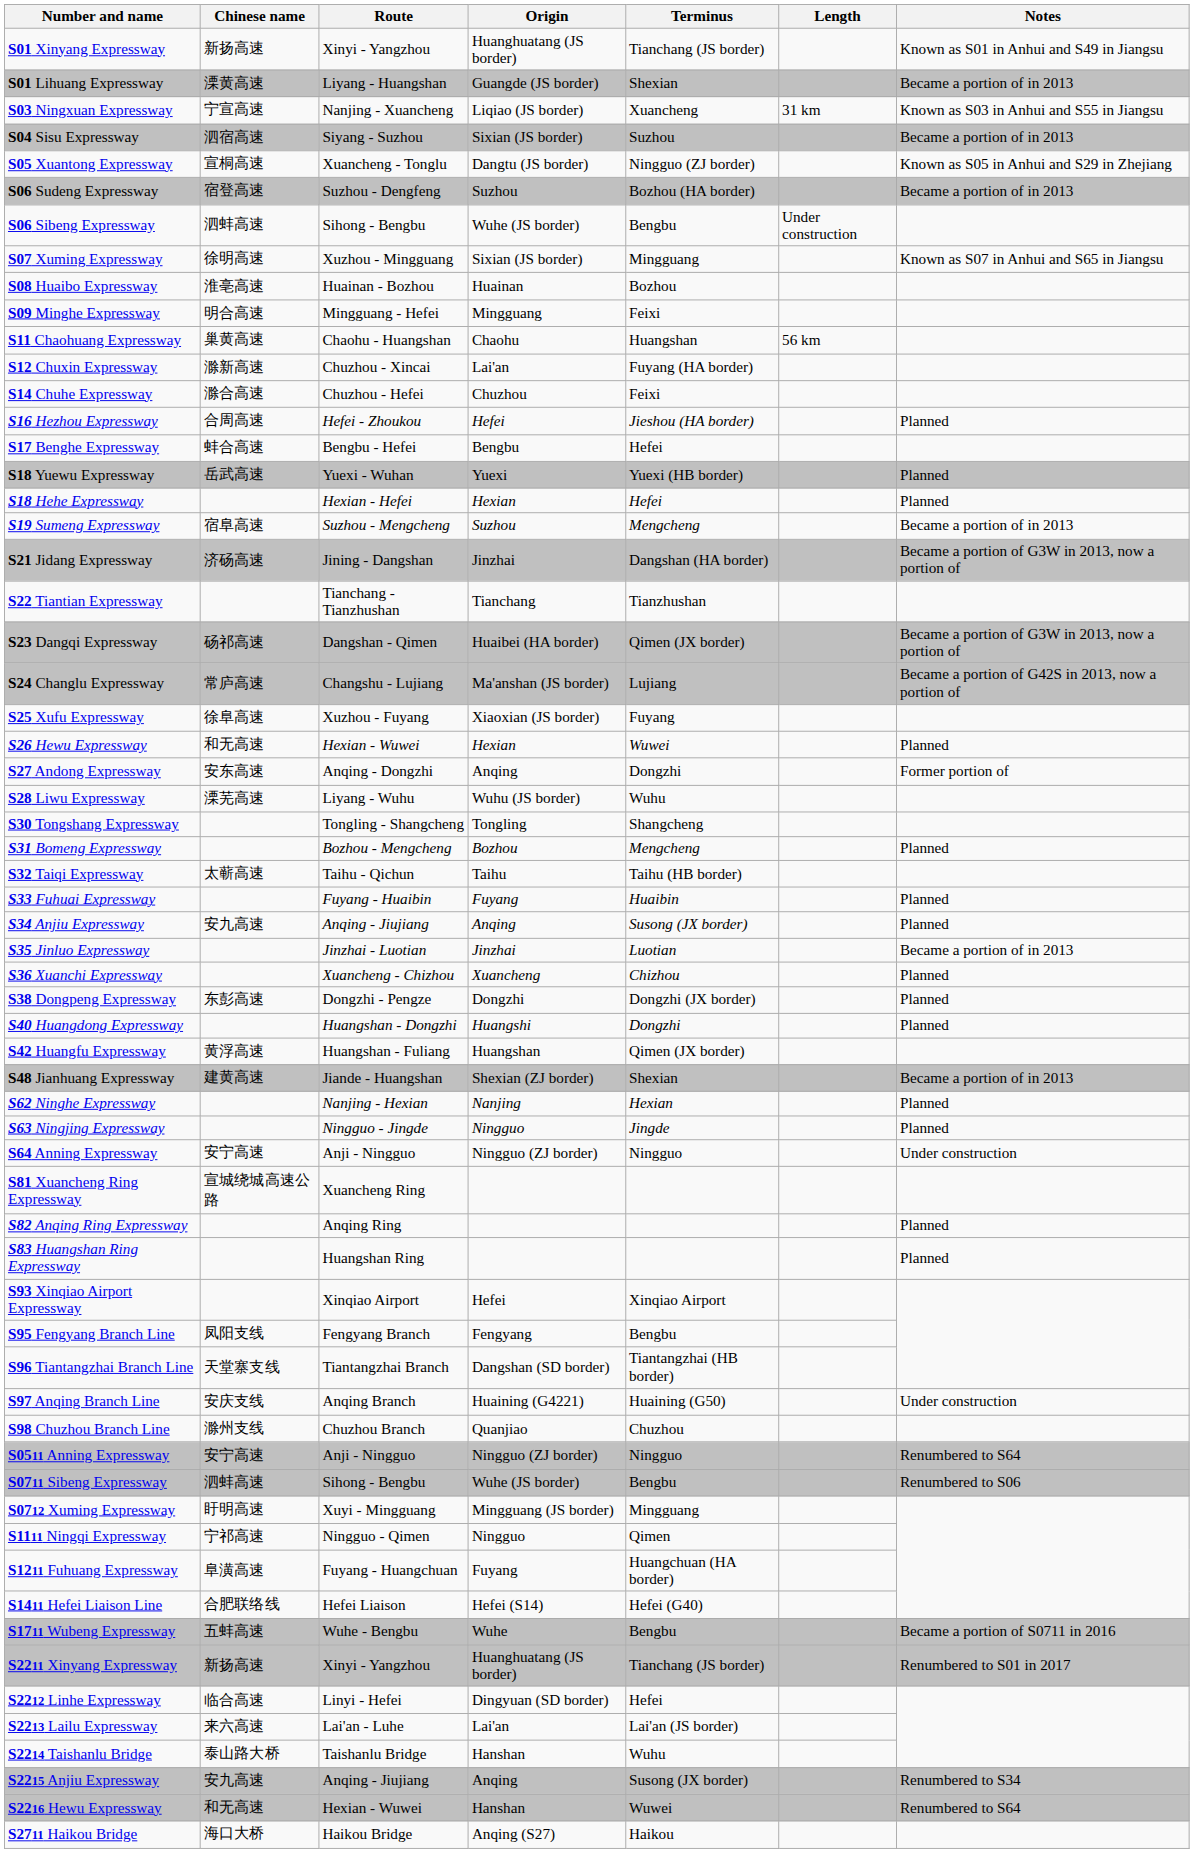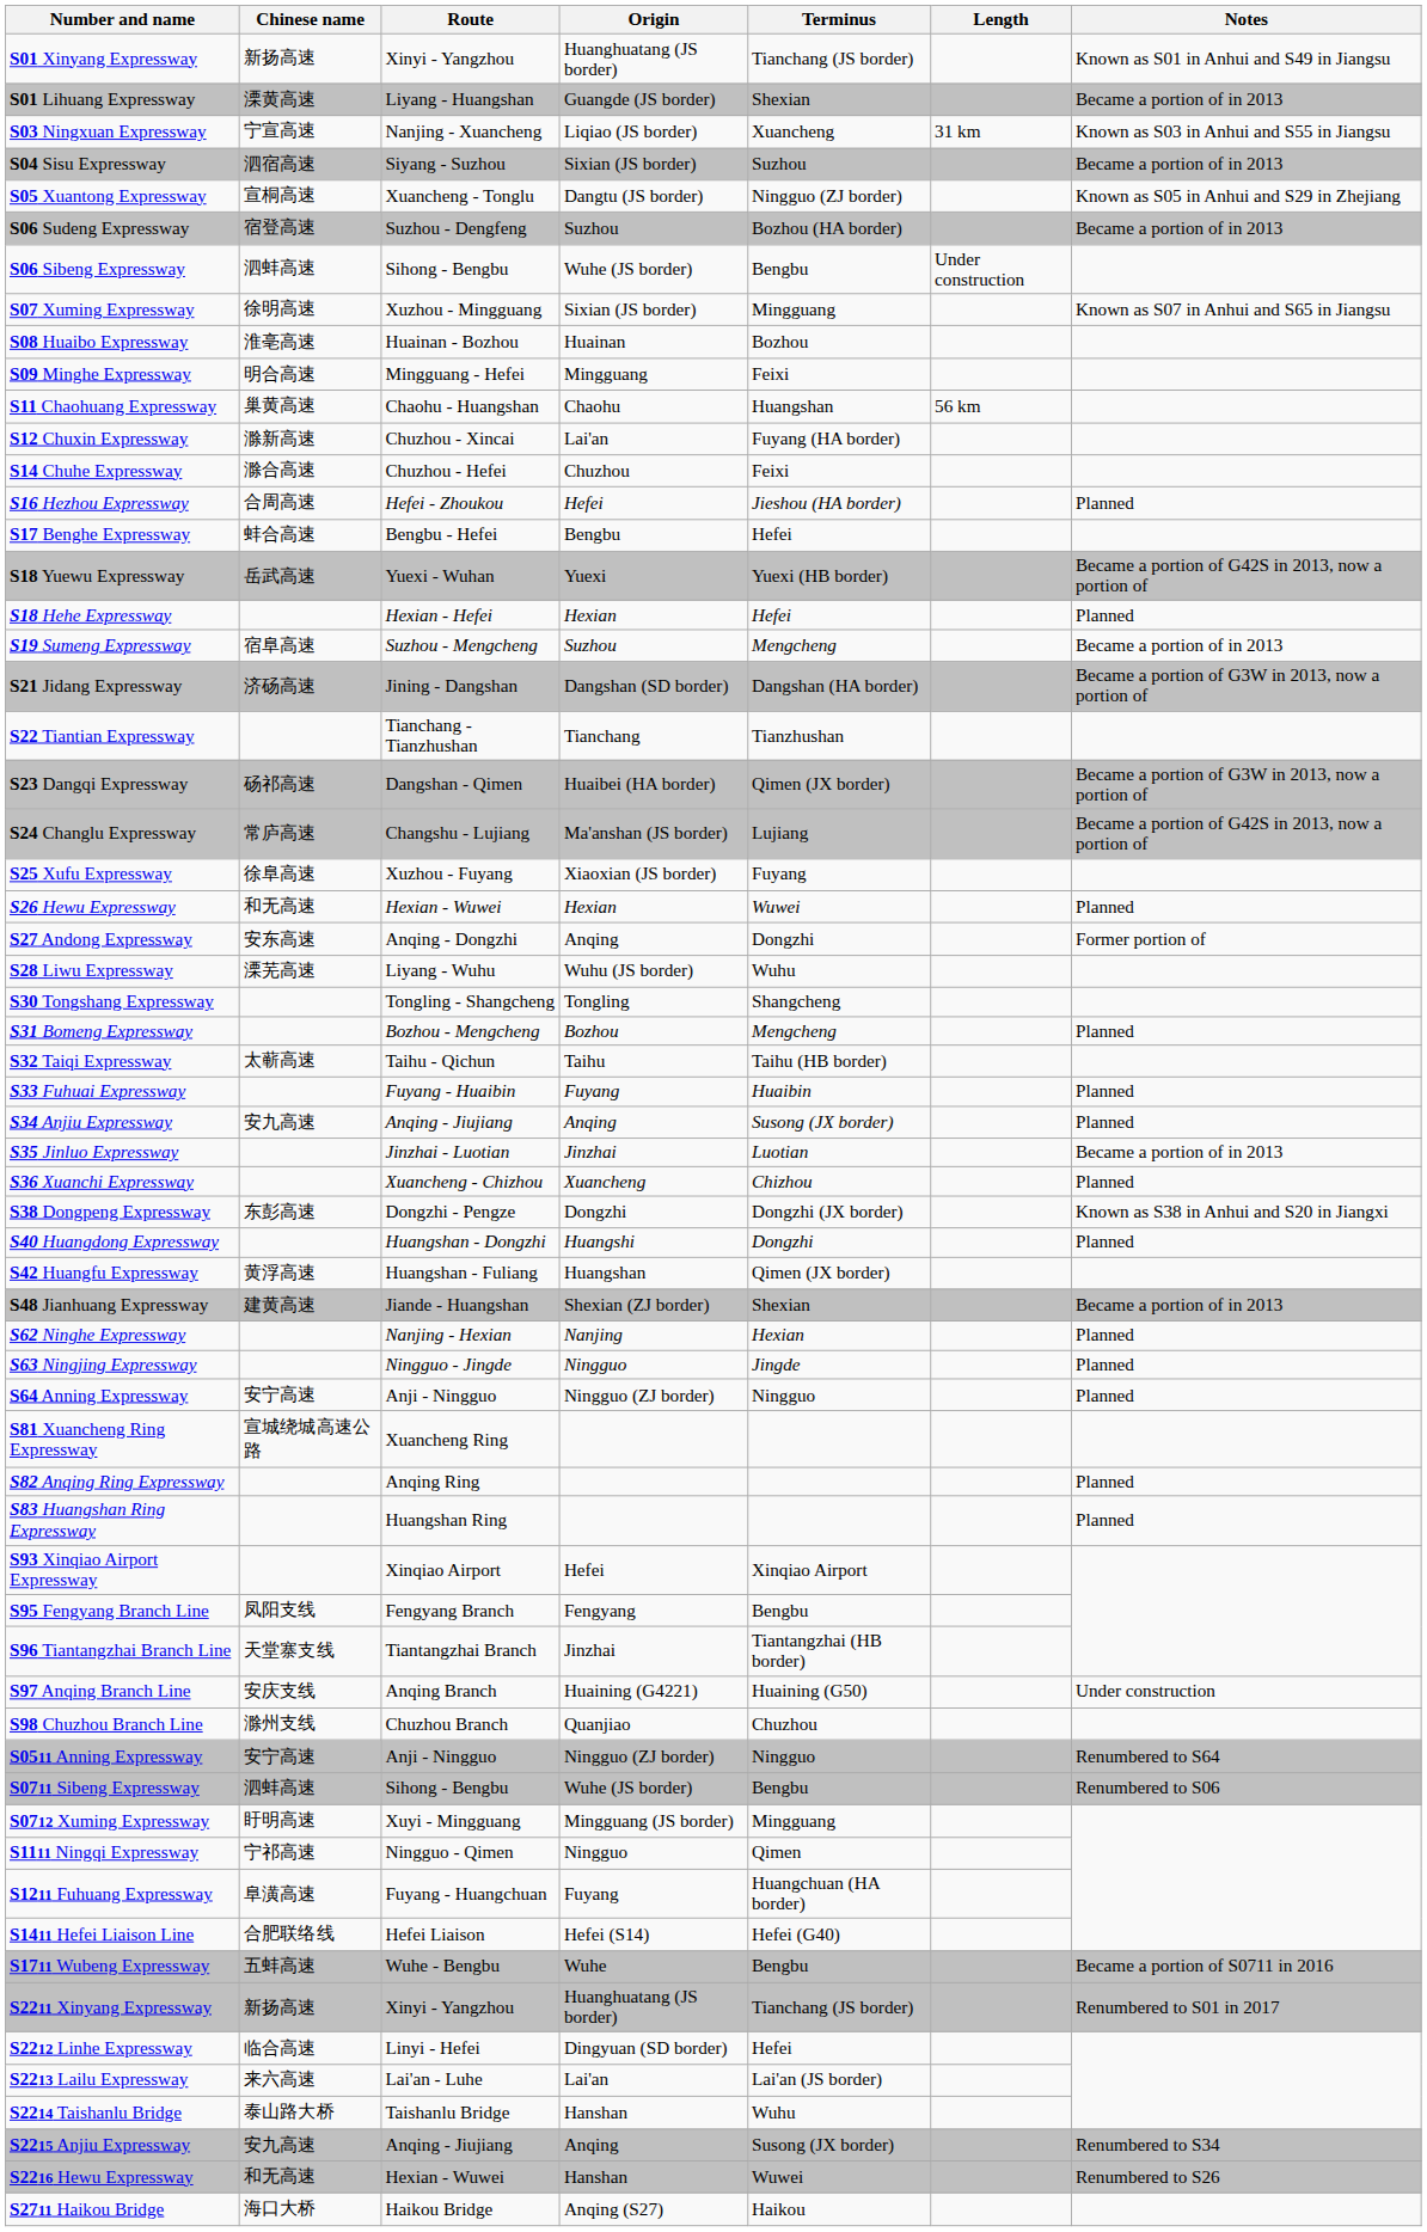 <table class="wikitable collapsible">
 <tr>
 <th>Number and name</th>
 <th>Chinese name</th>
 <th>Route</th>
 <th>Origin</th>
 <th>Terminus</th>
 <th>Length</th>
 <th>Notes</th>
 </tr>
 <tr>
 <td> <a href='#'><strong>S01</strong> Xinyang Expressway</a></td>
 <td>新扬高速</td>
 <td>Xinyi - Yangzhou</td>
 <td>Huanghuatang (JS border)</td>
 <td>Tianchang (JS border)</td>
 <td></td>
 <td>Known as S01 in Anhui and S49 in Jiangsu</td>
 </tr>
 <tr style="background:Silver; color:black;">
 <td> <strong>S01</strong> Lihuang Expressway</td>
 <td>溧黄高速</td>
 <td>Liyang - Huangshan</td>
 <td>Guangde (JS border)</td>
 <td>Shexian</td>
 <td></td>
 <td>Became a portion of  in 2013</td>
 </tr>
 <tr>
 <td> <a href='#'><strong>S03</strong> Ningxuan Expressway</a></td>
 <td>宁宣高速</td>
 <td>Nanjing - Xuancheng</td>
 <td>Liqiao (JS border)</td>
 <td>Xuancheng</td>
 <td>31 km</td>
 <td>Known as S03 in Anhui and S55 in Jiangsu</td>
 </tr>
 <tr style="background:Silver; color:black;">
 <td> <strong>S04</strong> Sisu Expressway</td>
 <td>泗宿高速</td>
 <td>Siyang - Suzhou</td>
 <td>Sixian (JS border)</td>
 <td>Suzhou</td>
 <td></td>
 <td>Became a portion of  in 2013</td>
 </tr>
 <tr>
 <td> <a href='#'><strong>S05</strong> Xuantong Expressway</a></td>
 <td>宣桐高速</td>
 <td>Xuancheng - Tonglu</td>
 <td>Dangtu (JS border)</td>
 <td>Ningguo (ZJ border)</td>
 <td></td>
 <td>Known as S05 in Anhui and S29 in Zhejiang</td>
 </tr>
 <tr style="background:Silver; color:black;">
 <td> <strong>S06</strong> Sudeng Expressway</td>
 <td>宿登高速</td>
 <td>Suzhou - Dengfeng</td>
 <td>Suzhou</td>
 <td>Bozhou (HA border)</td>
 <td></td>
 <td>Became a portion of  in 2013</td>
 </tr>
 <tr>
 <td><a href='#'><strong>S06</strong> Sibeng Expressway</a></td>
 <td>泗蚌高速</td>
 <td>Sihong - Bengbu</td>
 <td>Wuhe (JS border)</td>
 <td>Bengbu</td>
 <td>Under construction</td>
 </tr>
 <tr>
 <td> <a href='#'><strong>S07</strong> Xuming Expressway</a></td>
 <td>徐明高速</td>
 <td>Xuzhou - Mingguang</td>
 <td>Sixian (JS border)</td>
 <td>Mingguang</td>
 <td></td>
 <td>Known as S07 in Anhui and S65 in Jiangsu</td>
 </tr>
 <tr>
 <td><a href='#'><strong>S08</strong> Huaibo Expressway</a></td>
 <td>淮亳高速</td>
 <td>Huainan - Bozhou</td>
 <td>Huainan</td>
 <td>Bozhou</td>
 <td></td>
 <td></td>
 </tr>
 <tr>
 <td><a href='#'><strong>S09</strong> Minghe Expressway</a></td>
 <td>明合高速</td>
 <td>Mingguang - Hefei</td>
 <td>Mingguang</td>
 <td>Feixi</td>
 <td></td>
 <td></td>
 </tr>
 <tr>
 <td> <a href='#'><strong>S11</strong> Chaohuang Expressway</a></td>
 <td>巢黄高速</td>
 <td>Chaohu - Huangshan</td>
 <td>Chaohu</td>
 <td>Huangshan</td>
 <td>56 km</td>
 <td></td>
 </tr>
 <tr>
 <td> <a href='#'><strong>S12</strong> Chuxin Expressway</a></td>
 <td>滁新高速</td>
 <td>Chuzhou - Xincai</td>
 <td>Lai'an</td>
 <td>Fuyang (HA border)</td>
 <td></td>
 </tr>
 <tr>
 <td><a href='#'><strong>S14</strong> Chuhe Expressway</a></td>
 <td>滁合高速</td>
 <td>Chuzhou - Hefei</td>
 <td>Chuzhou</td>
 <td>Feixi</td>
 <td></td>
 <td></td>
 </tr>
 <tr>
 <td><em><a href='#'><strong>S16</strong> Hezhou Expressway</a></em></td>
 <td>合周高速</td>
 <td><em>Hefei - Zhoukou</em></td>
 <td><em>Hefei</em></td>
 <td><em>Jieshou (HA border)</em></td>
 <td></td>
 <td>Planned</td>
 </tr>
 <tr>
 <td> <a href='#'><strong>S17</strong> Benghe Expressway</a></td>
 <td>蚌合高速</td>
 <td>Bengbu - Hefei</td>
 <td>Bengbu</td>
 <td>Hefei</td>
 <td></td>
 </tr>
 <tr style="background:Silver; color:black;">
 <td> <strong>S18</strong> Yuewu Expressway</td>
 <td>岳武高速</td>
 <td>Yuexi - Wuhan</td>
 <td>Yuexi</td>
 <td>Yuexi (HB border)</td>
 <td></td>
-<td>Planned</td>
+<td>Became a portion of G42S in 2013, now a portion of </td>
 </tr>
 <tr>
 <td> <em><a href='#'><strong>S18</strong> Hehe Expressway</a></em></td>
 <td></td>
 <td><em>Hexian - Hefei</em></td>
 <td><em>Hexian</em></td>
 <td><em>Hefei</em></td>
 <td></td>
 <td>Planned</td>
 </tr>
 <tr>
 <td><em><a href='#'><strong>S19</strong> Sumeng Expressway</a></em></td>
 <td>宿阜高速</td>
 <td><em>Suzhou - Mengcheng</em></td>
 <td><em>Suzhou</em></td>
 <td><em>Mengcheng</em></td>
 <td></td>
 <td>Became a portion of  in 2013</td>
 </tr>
 <tr style="background:Silver; color:black;">
 <td> <strong>S21</strong> Jidang Expressway</td>
 <td>济砀高速</td>
 <td>Jining - Dangshan</td>
-<td>Jinzhai</td>
+<td>Dangshan (SD border)</td>
 <td>Dangshan (HA border)</td>
 <td></td>
 <td>Became a portion of G3W in 2013, now a portion of </td>
 </tr>
 <tr>
 <td> <a href='#'><strong>S22</strong> Tiantian Expressway</a></td>
 <td></td>
 <td>Tianchang - Tianzhushan</td>
 <td>Tianchang</td>
 <td>Tianzhushan</td>
 <td></td>
 </tr>
 <tr style="background:Silver; color:black;">
 <td> <strong>S23</strong> Dangqi Expressway</td>
 <td>砀祁高速</td>
 <td>Dangshan - Qimen</td>
 <td>Huaibei (HA border)</td>
 <td>Qimen (JX border)</td>
 <td></td>
 <td>Became a portion of G3W in 2013, now a portion of </td>
 </tr>
 <tr style="background:Silver; color:black;">
 <td> <strong>S24</strong> Changlu Expressway</td>
 <td>常庐高速</td>
 <td>Changshu - Lujiang</td>
 <td>Ma'anshan (JS border)</td>
 <td>Lujiang</td>
 <td></td>
 <td>Became a portion of G42S in 2013, now a portion of </td>
 </tr>
 <tr>
 <td><a href='#'><strong>S25</strong> Xufu Expressway</a></td>
 <td>徐阜高速</td>
 <td>Xuzhou - Fuyang</td>
 <td>Xiaoxian (JS border)</td>
 <td>Fuyang</td>
 <td></td>
 </tr>
 <tr>
 <td><em><a href='#'><strong>S26</strong> Hewu Expressway</a></em></td>
 <td>和无高速</td>
 <td><em>Hexian - Wuwei</em></td>
 <td><em>Hexian</em></td>
 <td><em>Wuwei</em></td>
 <td></td>
 <td>Planned</td>
 </tr>
 <tr>
 <td> <a href='#'><strong>S27</strong> Andong Expressway</a></td>
 <td>安东高速</td>
 <td>Anqing - Dongzhi</td>
 <td>Anqing</td>
 <td>Dongzhi</td>
 <td></td>
 <td>Former portion of </td>
 </tr>
 <tr>
 <td> <a href='#'><strong>S28</strong> Liwu Expressway</a></td>
 <td>溧芜高速</td>
 <td>Liyang - Wuhu</td>
 <td>Wuhu (JS border)</td>
 <td>Wuhu</td>
 <td></td>
 </tr>
 <tr>
 <td><a href='#'><strong>S30</strong> Tongshang Expressway</a></td>
 <td></td>
 <td>Tongling - Shangcheng</td>
 <td>Tongling</td>
 <td>Shangcheng</td>
 <td></td>
 <td></td>
 </tr>
 <tr>
 <td><em><a href='#'><strong>S31</strong> Bomeng Expressway</a></em></td>
 <td></td>
 <td><em>Bozhou - Mengcheng</em></td>
 <td><em>Bozhou</em></td>
 <td><em>Mengcheng</em></td>
 <td></td>
 <td>Planned</td>
 </tr>
 <tr>
 <td><a href='#'><strong>S32</strong> Taiqi Expressway</a></td>
 <td>太蕲高速</td>
 <td>Taihu - Qichun</td>
 <td>Taihu</td>
 <td>Taihu (HB border)</td>
 <td></td>
 <td></td>
 </tr>
 <tr>
 <td><em><a href='#'><strong>S33</strong> Fuhuai Expressway</a></em></td>
 <td></td>
 <td><em>Fuyang - Huaibin</em></td>
 <td><em>Fuyang</em></td>
 <td><em>Huaibin</em></td>
 <td></td>
 <td>Planned</td>
 </tr>
 <tr>
 <td><em><a href='#'><strong>S34</strong> Anjiu Expressway</a></em></td>
 <td>安九高速</td>
 <td><em>Anqing - Jiujiang</em></td>
 <td><em>Anqing</em></td>
 <td><em>Susong (JX border)</em></td>
 <td></td>
 <td>Planned</td>
 </tr>
 <tr>
 <td><em><a href='#'><strong>S35</strong> Jinluo Expressway</a></em></td>
 <td></td>
 <td><em>Jinzhai - Luotian</em></td>
 <td><em>Jinzhai</em></td>
 <td><em>Luotian</em></td>
 <td></td>
 <td>Became a portion of  in 2013</td>
 </tr>
 <tr>
 <td><em><a href='#'><strong>S36</strong> Xuanchi Expressway</a></em></td>
 <td></td>
 <td><em>Xuancheng - Chizhou</em></td>
 <td><em>Xuancheng</em></td>
 <td><em>Chizhou</em></td>
 <td></td>
 <td>Planned</td>
 </tr>
 <tr>
 <td> <a href='#'><strong>S38</strong> Dongpeng Expressway</a></td>
 <td>东彭高速</td>
 <td>Dongzhi - Pengze</td>
 <td>Dongzhi</td>
 <td>Dongzhi (JX border)</td>
 <td></td>
-<td>Planned</td>
+<td>Known as S38 in Anhui and S20 in Jiangxi</td>
 </tr>
 <tr>
 <td><em><a href='#'><strong>S40</strong> Huangdong Expressway</a></em></td>
 <td></td>
 <td><em>Huangshan - Dongzhi</em></td>
 <td><em>Huangshi</em></td>
 <td><em>Dongzhi</em></td>
 <td></td>
 <td>Planned</td>
 </tr>
 <tr>
 <td> <a href='#'><strong>S42</strong> Huangfu Expressway</a></td>
 <td>黄浮高速</td>
 <td>Huangshan - Fuliang</td>
 <td>Huangshan</td>
 <td>Qimen (JX border)</td>
 <td></td>
 </tr>
 <tr style="background:Silver; color:black;">
 <td> <strong>S48</strong> Jianhuang Expressway</td>
 <td>建黄高速</td>
 <td>Jiande - Huangshan</td>
 <td>Shexian (ZJ border)</td>
 <td>Shexian</td>
 <td></td>
 <td>Became a portion of  in 2013</td>
 </tr>
 <tr>
 <td><em><a href='#'><strong>S62</strong> Ninghe Expressway</a></em></td>
 <td></td>
 <td><em>Nanjing - Hexian</em></td>
 <td><em>Nanjing</em></td>
 <td><em>Hexian</em></td>
 <td></td>
 <td>Planned</td>
 </tr>
 <tr>
 <td><em><a href='#'><strong>S63</strong> Ningjing Expressway</a></em></td>
 <td></td>
 <td><em>Ningguo - Jingde</em></td>
 <td><em>Ningguo</em></td>
 <td><em>Jingde</em></td>
 <td></td>
 <td>Planned</td>
 </tr>
 <tr>
 <td><a href='#'><strong>S64</strong> Anning Expressway</a></td>
 <td>安宁高速</td>
 <td>Anji - Ningguo</td>
 <td>Ningguo (ZJ border)</td>
 <td>Ningguo</td>
 <td></td>
-<td>Under construction</td>
+<td>Planned</td>
 </tr>
 <tr>
 <td><a href='#'><strong>S81</strong> Xuancheng Ring Expressway</a></td>
 <td>宣城绕城高速公路</td>
 <td>Xuancheng Ring</td>
 <td></td>
 <td></td>
 <td></td>
 <td></td>
 </tr>
 <tr>
 <td><em><a href='#'><strong>S82</strong> Anqing Ring Expressway</a></em></td>
 <td></td>
 <td>Anqing Ring</td>
 <td></td>
 <td></td>
 <td></td>
 <td>Planned</td>
 </tr>
 <tr>
 <td><em><a href='#'><strong>S83</strong> Huangshan Ring Expressway</a></em></td>
 <td></td>
 <td>Huangshan Ring</td>
 <td></td>
 <td></td>
 <td></td>
 <td>Planned</td>
 </tr>
 <tr>
 <td><a href='#'><strong>S93</strong> Xinqiao Airport Expressway</a></td>
 <td></td>
 <td>Xinqiao Airport</td>
 <td>Hefei</td>
 <td>Xinqiao Airport</td>
 <td></td>
 </tr>
 <tr>
 <td> <a href='#'><strong>S95</strong> Fengyang Branch Line</a></td>
 <td>凤阳支线</td>
 <td>Fengyang Branch</td>
 <td>Fengyang</td>
 <td>Bengbu</td>
 <td></td>
 </tr>
 <tr>
 <td><a href='#'><strong>S96</strong> Tiantangzhai Branch Line</a></td>
 <td>天堂寨支线</td>
 <td>Tiantangzhai Branch</td>
-<td>Dangshan (SD border)</td>
+<td>Jinzhai</td>
 <td>Tiantangzhai (HB border)</td>
 <td></td>
 </tr>
 <tr>
 <td><a href='#'><strong>S97</strong> Anqing Branch Line</a></td>
 <td>安庆支线</td>
 <td>Anqing Branch</td>
 <td>Huaining (G4221)</td>
 <td>Huaining (G50)</td>
 <td></td>
 <td>Under construction</td>
 </tr>
 <tr>
 <td><a href='#'><strong>S98</strong> Chuzhou Branch Line</a></td>
 <td>滁州支线</td>
 <td>Chuzhou Branch</td>
 <td>Quanjiao</td>
 <td>Chuzhou</td>
 <td></td>
 </tr>
 <tr style="background:Silver; color:black;">
 <td><a href='#'><strong>S05<small>11</small></strong> Anning Expressway</a></td>
 <td>安宁高速</td>
 <td>Anji - Ningguo</td>
 <td>Ningguo (ZJ border)</td>
 <td>Ningguo</td>
 <td></td>
 <td>Renumbered to S64</td>
 </tr>
 <tr style="background:Silver; color:black;">
 <td> <a href='#'><strong>S07<small>11</small></strong> Sibeng Expressway</a></td>
 <td>泗蚌高速</td>
 <td>Sihong - Bengbu</td>
 <td>Wuhe (JS border)</td>
 <td>Bengbu</td>
 <td></td>
 <td>Renumbered to S06</td>
 </tr>
 <tr>
 <td> <a href='#'><strong>S07<small>12</small></strong> Xuming Expressway</a></td>
 <td>盱明高速</td>
 <td>Xuyi - Mingguang</td>
 <td>Mingguang (JS border)</td>
 <td>Mingguang</td>
 <td></td>
 </tr>
 <tr>
 <td> <a href='#'><strong>S11<small>11</small></strong> Ningqi Expressway</a></td>
 <td>宁祁高速</td>
 <td>Ningguo - Qimen</td>
 <td>Ningguo</td>
 <td>Qimen</td>
 <td></td>
 </tr>
 <tr>
 <td> <a href='#'><strong>S12<small>11</small></strong> Fuhuang Expressway</a></td>
 <td>阜潢高速</td>
 <td>Fuyang - Huangchuan</td>
 <td>Fuyang</td>
 <td>Huangchuan (HA border)</td>
 <td></td>
 </tr>
 <tr>
 <td><a href='#'><strong>S14<small>11</small></strong> Hefei Liaison Line</a></td>
 <td>合肥联络线</td>
 <td>Hefei Liaison</td>
 <td>Hefei (S14)</td>
 <td>Hefei (G40)</td>
 <td></td>
 </tr>
 <tr style="background:Silver; color:black;">
 <td> <a href='#'><strong>S17<small>11</small></strong> Wubeng Expressway</a></td>
 <td>五蚌高速</td>
 <td>Wuhe - Bengbu</td>
 <td>Wuhe</td>
 <td>Bengbu</td>
 <td></td>
 <td>Became a portion of S0711 in 2016</td>
 </tr>
 <tr style="background:Silver; color:black;">
 <td> <a href='#'><strong>S22<small>11</small></strong> Xinyang Expressway</a></td>
 <td>新扬高速</td>
 <td>Xinyi - Yangzhou</td>
 <td>Huanghuatang (JS border)</td>
 <td>Tianchang (JS border)</td>
 <td></td>
 <td>Renumbered to S01 in 2017</td>
 </tr>
 <tr>
 <td> <a href='#'><strong>S22<small>12</small></strong> Linhe Expressway</a></td>
 <td>临合高速</td>
 <td>Linyi - Hefei</td>
 <td>Dingyuan (SD border)</td>
 <td>Hefei</td>
 <td></td>
 </tr>
 <tr>
 <td><a href='#'><strong>S22<small>13</small></strong> Lailu Expressway</a></td>
 <td>来六高速</td>
 <td>Lai'an - Luhe</td>
 <td>Lai'an</td>
 <td>Lai'an (JS border)</td>
 <td></td>
 </tr>
 <tr>
 <td><a href='#'><strong>S22<small>14</small></strong> Taishanlu Bridge</a></td>
 <td>泰山路大桥</td>
 <td>Taishanlu Bridge</td>
 <td>Hanshan</td>
 <td>Wuhu</td>
 <td></td>
 </tr>
 <tr style="background:Silver; color:black;">
 <td><a href='#'><strong>S22<small>15</small></strong> Anjiu Expressway</a></td>
 <td>安九高速</td>
 <td>Anqing - Jiujiang</td>
 <td>Anqing</td>
 <td>Susong (JX border)</td>
 <td></td>
 <td>Renumbered to S34</td>
 </tr>
 <tr style="background:Silver; color:black;">
 <td><a href='#'><strong>S22<small>16</small></strong> Hewu Expressway</a></td>
 <td>和无高速</td>
 <td>Hexian - Wuwei</td>
 <td>Hanshan</td>
 <td>Wuwei</td>
 <td></td>
-<td>Renumbered to S64</td>
+<td>Renumbered to S26</td>
 </tr>
 <tr>
 <td><a href='#'><strong>S27<small>11</small></strong> Haikou Bridge</a></td>
 <td>海口大桥</td>
 <td>Haikou Bridge</td>
 <td>Anqing (S27)</td>
 <td>Haikou</td>
 <td></td>
 </tr>
 </table>
